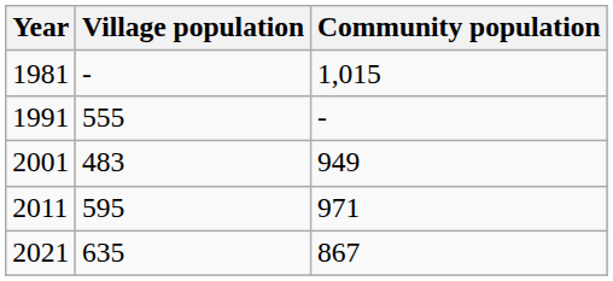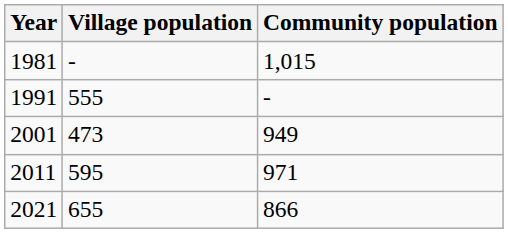 <table class="wikitable">
 <tr>
 <th>Year</th>
 <th>Village population</th>
 <th>Community population</th>
 </tr>
 <tr>
 <td>1981</td>
 <td>-</td>
 <td>1,015</td>
 </tr>
 <tr>
 <td>1991</td>
 <td>555</td>
 <td>-</td>
 </tr>
 <tr>
 <td>2001</td>
-<td>483</td>
+<td>473</td>
 <td>949</td>
 </tr>
 <tr>
 <td>2011</td>
 <td>595</td>
 <td>971</td>
 </tr>
 <tr>
 <td>2021</td>
-<td>635</td>
-<td>867</td>
+<td>655</td>
+<td>866</td>
 </tr>
 </table>
